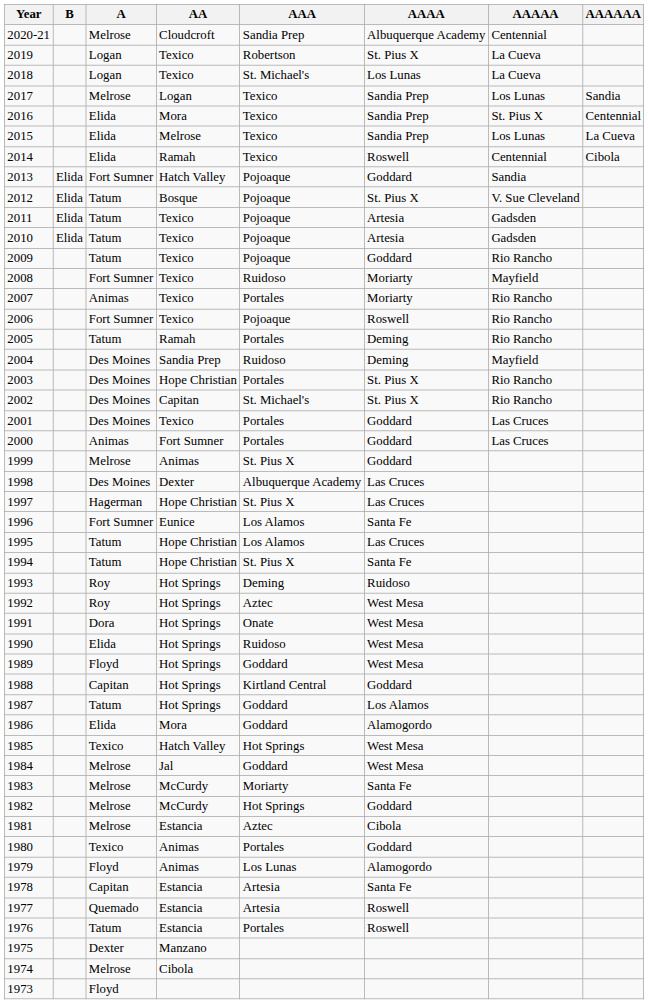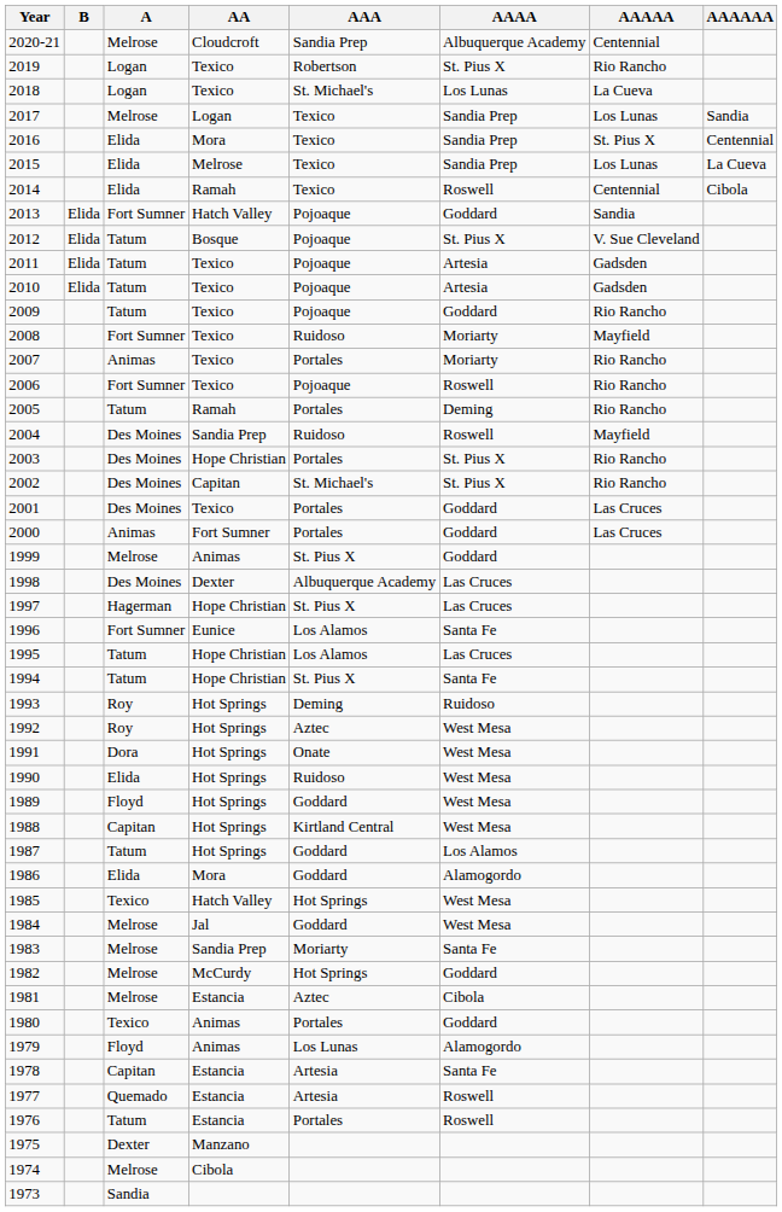 <table class="wikitable">
 <tr>
 <th>Year</th>
 <th>B</th>
 <th>A</th>
 <th>AA</th>
 <th>AAA</th>
 <th>AAAA</th>
 <th>AAAAA</th>
 <th>AAAAAA</th>
 </tr>
 <tr>
 <td>2020-21</td>
 <td></td>
 <td>Melrose</td>
 <td>Cloudcroft</td>
 <td>Sandia Prep</td>
 <td>Albuquerque Academy</td>
 <td>Centennial</td>
 <td></td>
 </tr>
 <tr>
 <td>2019</td>
 <td></td>
 <td>Logan</td>
 <td>Texico</td>
 <td>Robertson</td>
 <td>St. Pius X</td>
-<td>La Cueva</td>
+<td>Rio Rancho</td>
 <td></td>
 </tr>
 <tr>
 <td>2018</td>
 <td></td>
 <td>Logan</td>
 <td>Texico</td>
 <td>St. Michael's</td>
 <td>Los Lunas</td>
 <td>La Cueva</td>
 <td></td>
 </tr>
 <tr>
 <td>2017</td>
 <td></td>
 <td>Melrose</td>
 <td>Logan</td>
 <td>Texico</td>
 <td>Sandia Prep</td>
 <td>Los Lunas</td>
 <td>Sandia</td>
 </tr>
 <tr>
 <td>2016</td>
 <td></td>
 <td>Elida</td>
 <td>Mora</td>
 <td>Texico</td>
 <td>Sandia Prep</td>
 <td>St. Pius X</td>
 <td>Centennial</td>
 </tr>
 <tr>
 <td>2015</td>
 <td></td>
 <td>Elida</td>
 <td>Melrose</td>
 <td>Texico</td>
 <td>Sandia Prep</td>
 <td>Los Lunas</td>
 <td>La Cueva</td>
 </tr>
 <tr>
 <td>2014</td>
 <td></td>
 <td>Elida</td>
 <td>Ramah</td>
 <td>Texico</td>
 <td>Roswell</td>
 <td>Centennial</td>
 <td>Cibola</td>
 </tr>
 <tr>
 <td>2013</td>
 <td>Elida</td>
 <td>Fort Sumner</td>
 <td>Hatch Valley</td>
 <td>Pojoaque</td>
 <td>Goddard</td>
 <td>Sandia</td>
 <td></td>
 </tr>
 <tr>
 <td>2012</td>
 <td>Elida</td>
 <td>Tatum</td>
 <td>Bosque</td>
 <td>Pojoaque</td>
 <td>St. Pius X</td>
 <td>V. Sue Cleveland</td>
 <td></td>
 </tr>
 <tr>
 <td>2011</td>
 <td>Elida</td>
 <td>Tatum</td>
 <td>Texico</td>
 <td>Pojoaque</td>
 <td>Artesia</td>
 <td>Gadsden</td>
 <td></td>
 </tr>
 <tr>
 <td>2010</td>
 <td>Elida</td>
 <td>Tatum</td>
 <td>Texico</td>
 <td>Pojoaque</td>
 <td>Artesia</td>
 <td>Gadsden</td>
 <td></td>
 </tr>
 <tr>
 <td>2009</td>
 <td></td>
 <td>Tatum</td>
 <td>Texico</td>
 <td>Pojoaque</td>
 <td>Goddard</td>
 <td>Rio Rancho</td>
 <td></td>
 </tr>
 <tr>
 <td>2008</td>
 <td></td>
 <td>Fort Sumner</td>
 <td>Texico</td>
 <td>Ruidoso</td>
 <td>Moriarty</td>
 <td>Mayfield</td>
 <td></td>
 </tr>
 <tr>
 <td>2007</td>
 <td></td>
 <td>Animas</td>
 <td>Texico</td>
 <td>Portales</td>
 <td>Moriarty</td>
 <td>Rio Rancho</td>
 <td></td>
 </tr>
 <tr>
 <td>2006</td>
 <td></td>
 <td>Fort Sumner</td>
 <td>Texico</td>
 <td>Pojoaque</td>
 <td>Roswell</td>
 <td>Rio Rancho</td>
 <td></td>
 </tr>
 <tr>
 <td>2005</td>
 <td></td>
 <td>Tatum</td>
 <td>Ramah</td>
 <td>Portales</td>
 <td>Deming</td>
 <td>Rio Rancho</td>
 <td></td>
 </tr>
 <tr>
 <td>2004</td>
 <td></td>
 <td>Des Moines</td>
 <td>Sandia Prep</td>
 <td>Ruidoso</td>
-<td>Deming</td>
+<td>Roswell</td>
 <td>Mayfield</td>
 <td></td>
 </tr>
 <tr>
 <td>2003</td>
 <td></td>
 <td>Des Moines</td>
 <td>Hope Christian</td>
 <td>Portales</td>
 <td>St. Pius X</td>
 <td>Rio Rancho</td>
 <td></td>
 </tr>
 <tr>
 <td>2002</td>
 <td></td>
 <td>Des Moines</td>
 <td>Capitan</td>
 <td>St. Michael's</td>
 <td>St. Pius X</td>
 <td>Rio Rancho</td>
 <td></td>
 </tr>
 <tr>
 <td>2001</td>
 <td></td>
 <td>Des Moines</td>
 <td>Texico</td>
 <td>Portales</td>
 <td>Goddard</td>
 <td>Las Cruces</td>
 <td></td>
 </tr>
 <tr>
 <td>2000</td>
 <td></td>
 <td>Animas</td>
 <td>Fort Sumner</td>
 <td>Portales</td>
 <td>Goddard</td>
 <td>Las Cruces</td>
 <td></td>
 </tr>
 <tr>
 <td>1999</td>
 <td></td>
 <td>Melrose</td>
 <td>Animas</td>
 <td>St. Pius X</td>
 <td>Goddard</td>
 <td></td>
 <td></td>
 </tr>
 <tr>
 <td>1998</td>
 <td></td>
 <td>Des Moines</td>
 <td>Dexter</td>
 <td>Albuquerque Academy</td>
 <td>Las Cruces</td>
 <td></td>
 <td></td>
 </tr>
 <tr>
 <td>1997</td>
 <td></td>
 <td>Hagerman</td>
 <td>Hope Christian</td>
 <td>St. Pius X</td>
 <td>Las Cruces</td>
 <td></td>
 <td></td>
 </tr>
 <tr>
 <td>1996</td>
 <td></td>
 <td>Fort Sumner</td>
 <td>Eunice</td>
 <td>Los Alamos</td>
 <td>Santa Fe</td>
 <td></td>
 <td></td>
 </tr>
 <tr>
 <td>1995</td>
 <td></td>
 <td>Tatum</td>
 <td>Hope Christian</td>
 <td>Los Alamos</td>
 <td>Las Cruces</td>
 <td></td>
 <td></td>
 </tr>
 <tr>
 <td>1994</td>
 <td></td>
 <td>Tatum</td>
 <td>Hope Christian</td>
 <td>St. Pius X</td>
 <td>Santa Fe</td>
 <td></td>
 <td></td>
 </tr>
 <tr>
 <td>1993</td>
 <td></td>
 <td>Roy</td>
 <td>Hot Springs</td>
 <td>Deming</td>
 <td>Ruidoso</td>
 <td></td>
 <td></td>
 </tr>
 <tr>
 <td>1992</td>
 <td></td>
 <td>Roy</td>
 <td>Hot Springs</td>
 <td>Aztec</td>
 <td>West Mesa</td>
 <td></td>
 <td></td>
 </tr>
 <tr>
 <td>1991</td>
 <td></td>
 <td>Dora</td>
 <td>Hot Springs</td>
 <td>Onate</td>
 <td>West Mesa</td>
 <td></td>
 <td></td>
 </tr>
 <tr>
 <td>1990</td>
 <td></td>
 <td>Elida</td>
 <td>Hot Springs</td>
 <td>Ruidoso</td>
 <td>West Mesa</td>
 <td></td>
 <td></td>
 </tr>
 <tr>
 <td>1989</td>
 <td></td>
 <td>Floyd</td>
 <td>Hot Springs</td>
 <td>Goddard</td>
 <td>West Mesa</td>
 <td></td>
 <td></td>
 </tr>
 <tr>
 <td>1988</td>
 <td></td>
 <td>Capitan</td>
 <td>Hot Springs</td>
 <td>Kirtland Central</td>
-<td>Goddard</td>
+<td>West Mesa</td>
 <td></td>
 <td></td>
 </tr>
 <tr>
 <td>1987</td>
 <td></td>
 <td>Tatum</td>
 <td>Hot Springs</td>
 <td>Goddard</td>
 <td>Los Alamos</td>
 <td></td>
 <td></td>
 </tr>
 <tr>
 <td>1986</td>
 <td></td>
 <td>Elida</td>
 <td>Mora</td>
 <td>Goddard</td>
 <td>Alamogordo</td>
 <td></td>
 <td></td>
 </tr>
 <tr>
 <td>1985</td>
 <td></td>
 <td>Texico</td>
 <td>Hatch Valley</td>
 <td>Hot Springs</td>
 <td>West Mesa</td>
 <td></td>
 <td></td>
 </tr>
 <tr>
 <td>1984</td>
 <td></td>
 <td>Melrose</td>
 <td>Jal</td>
 <td>Goddard</td>
 <td>West Mesa</td>
 <td></td>
 <td></td>
 </tr>
 <tr>
 <td>1983</td>
 <td></td>
 <td>Melrose</td>
-<td>McCurdy</td>
+<td>Sandia Prep</td>
 <td>Moriarty</td>
 <td>Santa Fe</td>
 <td></td>
 <td></td>
 </tr>
 <tr>
 <td>1982</td>
 <td></td>
 <td>Melrose</td>
 <td>McCurdy</td>
 <td>Hot Springs</td>
 <td>Goddard</td>
 <td></td>
 <td></td>
 </tr>
 <tr>
 <td>1981</td>
 <td></td>
 <td>Melrose</td>
 <td>Estancia</td>
 <td>Aztec</td>
 <td>Cibola</td>
 <td></td>
 <td></td>
 </tr>
 <tr>
 <td>1980</td>
 <td></td>
 <td>Texico</td>
 <td>Animas</td>
 <td>Portales</td>
 <td>Goddard</td>
 <td></td>
 <td></td>
 </tr>
 <tr>
 <td>1979</td>
 <td></td>
 <td>Floyd</td>
 <td>Animas</td>
 <td>Los Lunas</td>
 <td>Alamogordo</td>
 <td></td>
 <td></td>
 </tr>
 <tr>
 <td>1978</td>
 <td></td>
 <td>Capitan</td>
 <td>Estancia</td>
 <td>Artesia</td>
 <td>Santa Fe</td>
 <td></td>
 <td></td>
 </tr>
 <tr>
 <td>1977</td>
 <td></td>
 <td>Quemado</td>
 <td>Estancia</td>
 <td>Artesia</td>
 <td>Roswell</td>
 <td></td>
 <td></td>
 </tr>
 <tr>
 <td>1976</td>
 <td></td>
 <td>Tatum</td>
 <td>Estancia</td>
 <td>Portales</td>
 <td>Roswell</td>
 <td></td>
 <td></td>
 </tr>
 <tr>
 <td>1975</td>
 <td></td>
 <td>Dexter</td>
 <td>Manzano</td>
 <td></td>
 <td></td>
 <td></td>
 <td></td>
 </tr>
 <tr>
 <td>1974</td>
 <td></td>
 <td>Melrose</td>
 <td>Cibola</td>
 <td></td>
 <td></td>
 <td></td>
 <td></td>
 </tr>
 <tr>
 <td>1973</td>
 <td></td>
-<td>Floyd</td>
+<td>Sandia</td>
 <td></td>
 <td></td>
 <td></td>
 <td></td>
 <td></td>
 </tr>
 </table>
